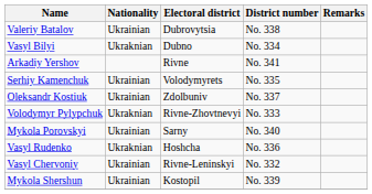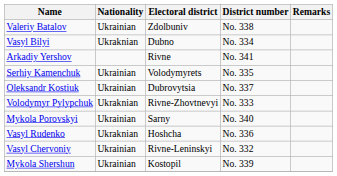 <table class="wikitable standard sortable">
 <tr>
 <th>Name</th>
 <th>Nationality</th>
 <th>Electoral district</th>
 <th>District number</th>
 <th>Remarks</th>
 </tr>
 <tr>
 <td><a href='#'>Valeriy Batalov</a></td>
 <td>Ukrainian</td>
-<td>Dubrovytsia</td>
+<td>Zdolbuniv</td>
 <td>No. 338</td>
 <td></td>
 </tr>
 <tr>
 <td><a href='#'>Vasyl Bilyi</a></td>
 <td>Ukraknian</td>
 <td>Dubno</td>
 <td>No. 334</td>
 <td></td>
 </tr>
 <tr>
 <td><a href='#'>Arkadiy Yershov</a></td>
 <td></td>
 <td>Rivne</td>
 <td>No. 341</td>
 <td></td>
 </tr>
 <tr>
 <td><a href='#'>Serhiy Kamenchuk</a></td>
 <td>Ukrainian</td>
 <td>Volodymyrets</td>
 <td>No. 335</td>
 <td></td>
 </tr>
 <tr>
 <td><a href='#'>Oleksandr Kostiuk</a></td>
 <td>Ukrainian</td>
-<td>Zdolbuniv</td>
+<td>Dubrovytsia</td>
 <td>No. 337</td>
 <td></td>
 </tr>
 <tr>
 <td><a href='#'>Volodymyr Pylypchuk</a></td>
 <td>Ukraknian</td>
 <td>Rivne-Zhovtnevyi</td>
 <td>No. 333</td>
 <td></td>
 </tr>
 <tr>
 <td><a href='#'>Mykola Porovskyi</a></td>
 <td>Ukrainian</td>
 <td>Sarny</td>
 <td>No. 340</td>
 <td></td>
 </tr>
 <tr>
 <td><a href='#'>Vasyl Rudenko</a></td>
 <td>Ukraknian</td>
 <td>Hoshcha</td>
 <td>No. 336</td>
 <td></td>
 </tr>
 <tr>
 <td><a href='#'>Vasyl Chervoniy</a></td>
 <td>Ukrainian</td>
 <td>Rivne-Leninskyi</td>
 <td>No. 332</td>
 <td></td>
 </tr>
 <tr>
 <td><a href='#'>Mykola Shershun</a></td>
 <td>Ukrainian</td>
 <td>Kostopil</td>
 <td>No. 339</td>
 <td></td>
 </tr>
 <tr>
 </tr>
 </table>
